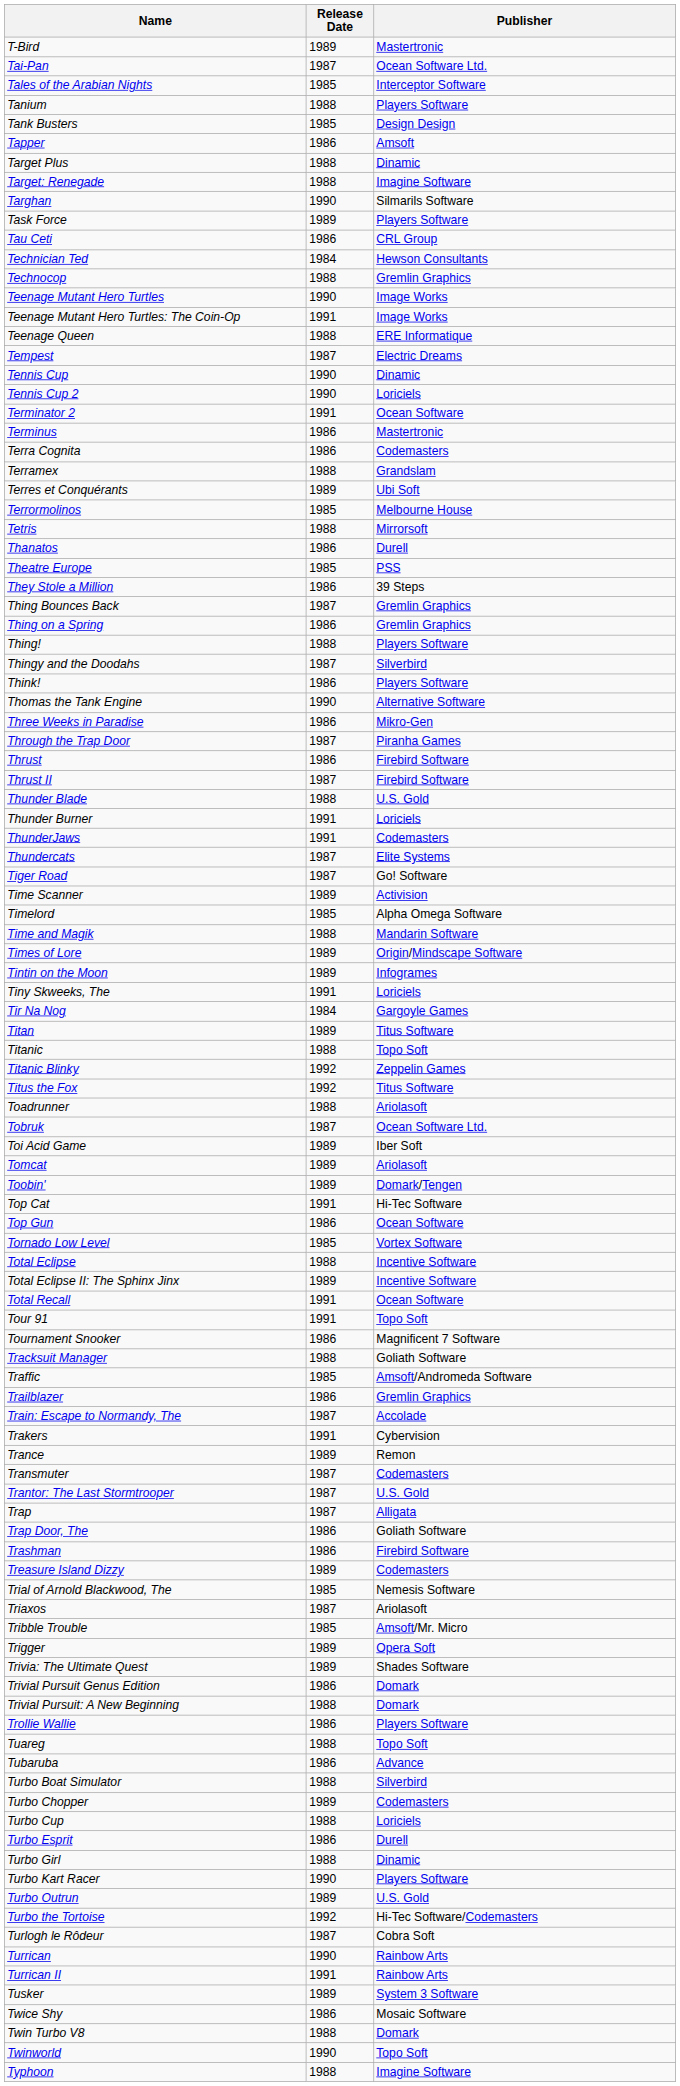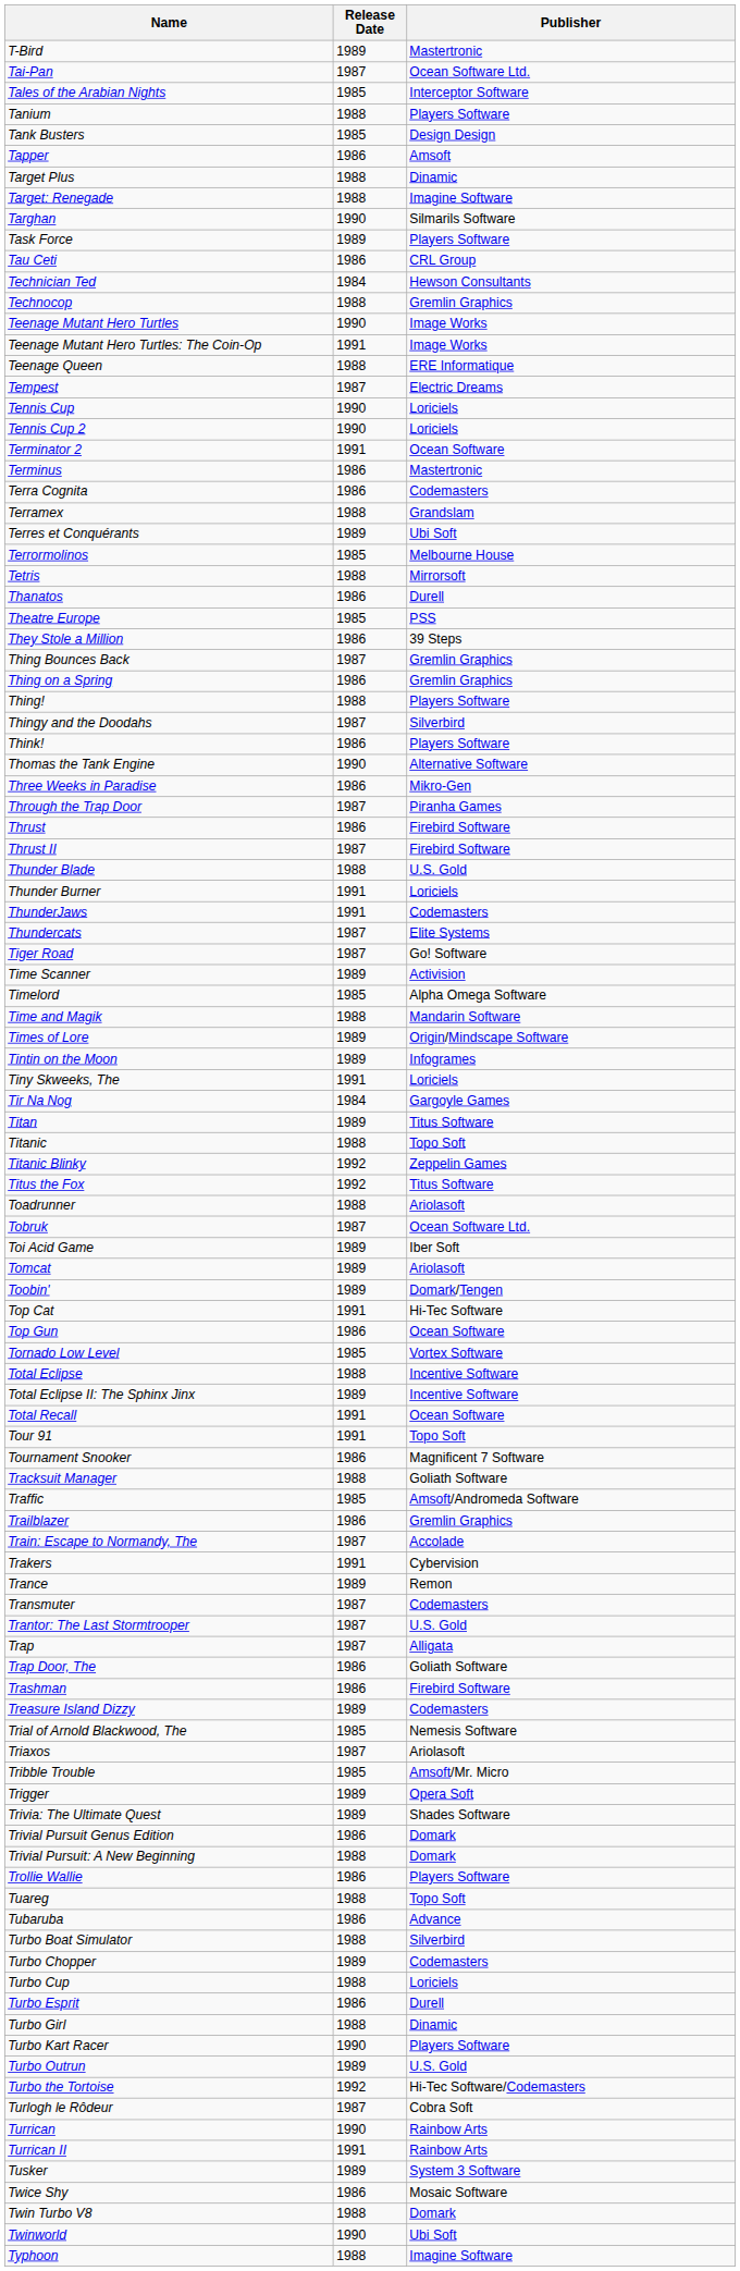 <table class="wikitable sortable" style="width:100%;">
 <tr>
 <th style="width:45%;">Name</th>
 <th style="width:10%;">Release Date</th>
 <th style="width:45%;">Publisher</th>
 </tr>
 <tr>
 <td><em>T-Bird</em></td>
 <td>1989</td>
 <td><a href='#'>Mastertronic</a></td>
 </tr>
 <tr>
 <td><em><a href='#'>Tai-Pan</a></em></td>
 <td>1987</td>
 <td><a href='#'>Ocean Software Ltd.</a></td>
 </tr>
 <tr>
 <td><em><a href='#'>Tales of the Arabian Nights</a></em></td>
 <td>1985</td>
 <td><a href='#'>Interceptor Software</a></td>
 </tr>
 <tr>
 <td><em>Tanium</em></td>
 <td>1988</td>
 <td><a href='#'>Players Software</a></td>
 </tr>
 <tr>
 <td><em>Tank Busters</em></td>
 <td>1985</td>
 <td><a href='#'>Design Design</a></td>
 </tr>
 <tr>
 <td><em><a href='#'>Tapper</a></em></td>
 <td>1986</td>
 <td><a href='#'>Amsoft</a></td>
 </tr>
 <tr>
 <td><em>Target Plus</em></td>
 <td>1988</td>
 <td><a href='#'>Dinamic</a></td>
 </tr>
 <tr>
 <td><em><a href='#'>Target: Renegade</a></em></td>
 <td>1988</td>
 <td><a href='#'>Imagine Software</a></td>
 </tr>
 <tr>
 <td><em><a href='#'>Targhan</a></em></td>
 <td>1990</td>
 <td>Silmarils Software</td>
 </tr>
 <tr>
 <td><em>Task Force</em></td>
 <td>1989</td>
 <td><a href='#'>Players Software</a></td>
 </tr>
 <tr>
 <td><em><a href='#'>Tau Ceti</a></em></td>
 <td>1986</td>
 <td><a href='#'>CRL Group</a></td>
 </tr>
 <tr>
 <td><em><a href='#'>Technician Ted</a></em></td>
 <td>1984</td>
 <td><a href='#'>Hewson Consultants</a></td>
 </tr>
 <tr>
 <td><em><a href='#'>Technocop</a></em></td>
 <td>1988</td>
 <td><a href='#'>Gremlin Graphics</a></td>
 </tr>
 <tr>
 <td><em><a href='#'>Teenage Mutant Hero Turtles</a></em></td>
 <td>1990</td>
 <td><a href='#'>Image Works</a></td>
 </tr>
 <tr>
 <td><em>Teenage Mutant Hero Turtles: The Coin-Op</em></td>
 <td>1991</td>
 <td><a href='#'>Image Works</a></td>
 </tr>
 <tr>
 <td><em>Teenage Queen</em></td>
 <td>1988</td>
 <td><a href='#'>ERE Informatique</a></td>
 </tr>
 <tr>
 <td><em><a href='#'>Tempest</a></em></td>
 <td>1987</td>
 <td><a href='#'>Electric Dreams</a></td>
 </tr>
 <tr>
 <td><em><a href='#'>Tennis Cup</a></em></td>
 <td>1990</td>
-<td><a href='#'>Dinamic</a></td>
+<td><a href='#'>Loriciels</a></td>
 </tr>
 <tr>
 <td><em><a href='#'>Tennis Cup 2</a></em></td>
 <td>1990</td>
 <td><a href='#'>Loriciels</a></td>
 </tr>
 <tr>
 <td><em><a href='#'>Terminator 2</a></em></td>
 <td>1991</td>
 <td><a href='#'>Ocean Software</a></td>
 </tr>
 <tr>
 <td><em><a href='#'>Terminus</a></em></td>
 <td>1986</td>
 <td><a href='#'>Mastertronic</a></td>
 </tr>
 <tr>
 <td><em>Terra Cognita</em></td>
 <td>1986</td>
 <td><a href='#'>Codemasters</a></td>
 </tr>
 <tr>
 <td><em>Terramex</em></td>
 <td>1988</td>
 <td><a href='#'>Grandslam</a></td>
 </tr>
 <tr>
 <td><em>Terres et Conquérants</em></td>
 <td>1989</td>
 <td><a href='#'>Ubi Soft</a></td>
 </tr>
 <tr>
 <td><em><a href='#'>Terrormolinos</a></em></td>
 <td>1985</td>
 <td><a href='#'>Melbourne House</a></td>
 </tr>
 <tr>
 <td><em><a href='#'>Tetris</a></em></td>
 <td>1988</td>
 <td><a href='#'>Mirrorsoft</a></td>
 </tr>
 <tr>
 <td><em><a href='#'>Thanatos</a></em></td>
 <td>1986</td>
 <td><a href='#'>Durell</a></td>
 </tr>
 <tr>
 <td><em><a href='#'>Theatre Europe</a></em></td>
 <td>1985</td>
 <td><a href='#'>PSS</a></td>
 </tr>
 <tr>
 <td><em><a href='#'>They Stole a Million</a></em></td>
 <td>1986</td>
 <td>39 Steps</td>
 </tr>
 <tr>
 <td><em>Thing Bounces Back</em></td>
 <td>1987</td>
 <td><a href='#'>Gremlin Graphics</a></td>
 </tr>
 <tr>
 <td><em><a href='#'>Thing on a Spring</a></em></td>
 <td>1986</td>
 <td><a href='#'>Gremlin Graphics</a></td>
 </tr>
 <tr>
 <td><em>Thing!</em></td>
 <td>1988</td>
 <td><a href='#'>Players Software</a></td>
 </tr>
 <tr>
 <td><em>Thingy and the Doodahs</em></td>
 <td>1987</td>
 <td><a href='#'>Silverbird</a></td>
 </tr>
 <tr>
 <td><em>Think!</em></td>
 <td>1986</td>
 <td><a href='#'>Players Software</a></td>
 </tr>
 <tr>
 <td><em>Thomas the Tank Engine</em></td>
 <td>1990</td>
 <td><a href='#'>Alternative Software</a></td>
 </tr>
 <tr>
 <td><em><a href='#'>Three Weeks in Paradise</a></em></td>
 <td>1986</td>
 <td><a href='#'>Mikro-Gen</a></td>
 </tr>
 <tr>
 <td><em><a href='#'>Through the Trap Door</a></em></td>
 <td>1987</td>
 <td><a href='#'>Piranha Games</a></td>
 </tr>
 <tr>
 <td><em><a href='#'>Thrust</a></em></td>
 <td>1986</td>
 <td><a href='#'>Firebird Software</a></td>
 </tr>
 <tr>
 <td><em><a href='#'>Thrust II</a></em></td>
 <td>1987</td>
 <td><a href='#'>Firebird Software</a></td>
 </tr>
 <tr>
 <td><em><a href='#'>Thunder Blade</a></em></td>
 <td>1988</td>
 <td><a href='#'>U.S. Gold</a></td>
 </tr>
 <tr>
 <td><em>Thunder Burner</em></td>
 <td>1991</td>
 <td><a href='#'>Loriciels</a></td>
 </tr>
 <tr>
 <td><em><a href='#'>ThunderJaws</a></em></td>
 <td>1991</td>
 <td><a href='#'>Codemasters</a></td>
 </tr>
 <tr>
 <td><em><a href='#'>Thundercats</a></em></td>
 <td>1987</td>
 <td><a href='#'>Elite Systems</a></td>
 </tr>
 <tr>
 <td><em><a href='#'>Tiger Road</a></em></td>
 <td>1987</td>
 <td>Go! Software</td>
 </tr>
 <tr>
 <td><em>Time Scanner</em></td>
 <td>1989</td>
 <td><a href='#'>Activision</a></td>
 </tr>
 <tr>
 <td><em>Timelord</em></td>
 <td>1985</td>
 <td>Alpha Omega Software</td>
 </tr>
 <tr>
 <td><em><a href='#'>Time and Magik</a></em></td>
 <td>1988</td>
 <td><a href='#'>Mandarin Software</a></td>
 </tr>
 <tr>
 <td><em><a href='#'>Times of Lore</a></em></td>
 <td>1989</td>
 <td><a href='#'>Origin</a>/<a href='#'>Mindscape Software</a></td>
 </tr>
 <tr>
 <td><em><a href='#'>Tintin on the Moon</a></em></td>
 <td>1989</td>
 <td><a href='#'>Infogrames</a></td>
 </tr>
 <tr>
 <td><em>Tiny Skweeks, The</em></td>
 <td>1991</td>
 <td><a href='#'>Loriciels</a></td>
 </tr>
 <tr>
 <td><em><a href='#'>Tir Na Nog</a></em></td>
 <td>1984</td>
 <td><a href='#'>Gargoyle Games</a></td>
 </tr>
 <tr>
 <td><em><a href='#'>Titan</a></em></td>
 <td>1989</td>
 <td><a href='#'>Titus Software</a></td>
 </tr>
 <tr>
 <td><em>Titanic</em></td>
 <td>1988</td>
 <td><a href='#'>Topo Soft</a></td>
 </tr>
 <tr>
 <td><em><a href='#'>Titanic Blinky</a></em></td>
 <td>1992</td>
 <td><a href='#'>Zeppelin Games</a></td>
 </tr>
 <tr>
 <td><em><a href='#'>Titus the Fox</a></em></td>
 <td>1992</td>
 <td><a href='#'>Titus Software</a></td>
 </tr>
 <tr>
 <td><em>Toadrunner</em></td>
 <td>1988</td>
 <td><a href='#'>Ariolasoft</a></td>
 </tr>
 <tr>
 <td><em><a href='#'>Tobruk</a></em></td>
 <td>1987</td>
 <td><a href='#'>Ocean Software Ltd.</a></td>
 </tr>
 <tr>
 <td><em>Toi Acid Game</em></td>
 <td>1989</td>
 <td>Iber Soft</td>
 </tr>
 <tr>
 <td><em><a href='#'>Tomcat</a></em></td>
 <td>1989</td>
 <td><a href='#'>Ariolasoft</a></td>
 </tr>
 <tr>
 <td><em><a href='#'>Toobin'</a></em></td>
 <td>1989</td>
 <td><a href='#'>Domark</a>/<a href='#'>Tengen</a></td>
 </tr>
 <tr>
 <td><em>Top Cat</em></td>
 <td>1991</td>
 <td>Hi-Tec Software</td>
 </tr>
 <tr>
 <td><em><a href='#'>Top Gun</a></em></td>
 <td>1986</td>
 <td><a href='#'>Ocean Software</a></td>
 </tr>
 <tr>
 <td><em><a href='#'>Tornado Low Level</a></em></td>
 <td>1985</td>
 <td><a href='#'>Vortex Software</a></td>
 </tr>
 <tr>
 <td><em><a href='#'>Total Eclipse</a></em></td>
 <td>1988</td>
 <td><a href='#'>Incentive Software</a></td>
 </tr>
 <tr>
 <td><em>Total Eclipse II: The Sphinx Jinx</em></td>
 <td>1989</td>
 <td><a href='#'>Incentive Software</a></td>
 </tr>
 <tr>
 <td><em><a href='#'>Total Recall</a></em></td>
 <td>1991</td>
 <td><a href='#'>Ocean Software</a></td>
 </tr>
 <tr>
 <td><em>Tour 91</em></td>
 <td>1991</td>
 <td><a href='#'>Topo Soft</a></td>
 </tr>
 <tr>
 <td><em>Tournament Snooker</em></td>
 <td>1986</td>
 <td>Magnificent 7 Software</td>
 </tr>
 <tr>
 <td><em><a href='#'>Tracksuit Manager</a></em></td>
 <td>1988</td>
 <td>Goliath Software</td>
 </tr>
 <tr>
 <td><em>Traffic</em></td>
 <td>1985</td>
 <td><a href='#'>Amsoft</a>/Andromeda Software</td>
 </tr>
 <tr>
 <td><em><a href='#'>Trailblazer</a></em></td>
 <td>1986</td>
 <td><a href='#'>Gremlin Graphics</a></td>
 </tr>
 <tr>
 <td><em><a href='#'>Train: Escape to Normandy, The</a></em></td>
 <td>1987</td>
 <td><a href='#'>Accolade</a></td>
 </tr>
 <tr>
 <td><em>Trakers</em></td>
 <td>1991</td>
 <td>Cybervision</td>
 </tr>
 <tr>
 <td><em>Trance</em></td>
 <td>1989</td>
 <td>Remon</td>
 </tr>
 <tr>
 <td><em>Transmuter</em></td>
 <td>1987</td>
 <td><a href='#'>Codemasters</a></td>
 </tr>
 <tr>
 <td><em><a href='#'>Trantor: The Last Stormtrooper</a></em></td>
 <td>1987</td>
 <td><a href='#'>U.S. Gold</a></td>
 </tr>
 <tr>
 <td><em>Trap</em></td>
 <td>1987</td>
 <td><a href='#'>Alligata</a></td>
 </tr>
 <tr>
 <td><em><a href='#'>Trap Door, The</a></em></td>
 <td>1986</td>
 <td>Goliath Software</td>
 </tr>
 <tr>
 <td><em><a href='#'>Trashman</a></em></td>
 <td>1986</td>
 <td><a href='#'>Firebird Software</a></td>
 </tr>
 <tr>
 <td><em><a href='#'>Treasure Island Dizzy</a></em></td>
 <td>1989</td>
 <td><a href='#'>Codemasters</a></td>
 </tr>
 <tr>
 <td><em>Trial of Arnold Blackwood, The</em></td>
 <td>1985</td>
 <td>Nemesis Software</td>
 </tr>
 <tr>
 <td><em>Triaxos</em></td>
 <td>1987</td>
 <td>Ariolasoft</td>
 </tr>
 <tr>
 <td><em>Tribble Trouble</em></td>
 <td>1985</td>
 <td><a href='#'>Amsoft</a>/Mr. Micro</td>
 </tr>
 <tr>
 <td><em>Trigger</em></td>
 <td>1989</td>
 <td><a href='#'>Opera Soft</a></td>
 </tr>
 <tr>
 <td><em>Trivia: The Ultimate Quest</em></td>
 <td>1989</td>
 <td>Shades Software</td>
 </tr>
 <tr>
 <td><em>Trivial Pursuit Genus Edition</em></td>
 <td>1986</td>
 <td><a href='#'>Domark</a></td>
 </tr>
 <tr>
 <td><em>Trivial Pursuit: A New Beginning</em></td>
 <td>1988</td>
 <td><a href='#'>Domark</a></td>
 </tr>
 <tr>
 <td><em><a href='#'>Trollie Wallie</a></em></td>
 <td>1986</td>
 <td><a href='#'>Players Software</a></td>
 </tr>
 <tr>
 <td><em>Tuareg</em></td>
 <td>1988</td>
 <td><a href='#'>Topo Soft</a></td>
 </tr>
 <tr>
 <td><em>Tubaruba</em></td>
 <td>1986</td>
 <td><a href='#'>Advance</a></td>
 </tr>
 <tr>
 <td><em>Turbo Boat Simulator</em></td>
 <td>1988</td>
 <td><a href='#'>Silverbird</a></td>
 </tr>
 <tr>
 <td><em>Turbo Chopper</em></td>
 <td>1989</td>
 <td><a href='#'>Codemasters</a></td>
 </tr>
 <tr>
 <td><em>Turbo Cup</em></td>
 <td>1988</td>
 <td><a href='#'>Loriciels</a></td>
 </tr>
 <tr>
 <td><em><a href='#'>Turbo Esprit</a></em></td>
 <td>1986</td>
 <td><a href='#'>Durell</a></td>
 </tr>
 <tr>
 <td><em>Turbo Girl</em></td>
 <td>1988</td>
 <td><a href='#'>Dinamic</a></td>
 </tr>
 <tr>
 <td><em>Turbo Kart Racer</em></td>
 <td>1990</td>
 <td><a href='#'>Players Software</a></td>
 </tr>
 <tr>
 <td><em><a href='#'>Turbo Outrun</a></em></td>
 <td>1989</td>
 <td><a href='#'>U.S. Gold</a></td>
 </tr>
 <tr>
 <td><em><a href='#'>Turbo the Tortoise</a></em></td>
 <td>1992</td>
 <td>Hi-Tec Software/<a href='#'>Codemasters</a></td>
 </tr>
 <tr>
 <td><em>Turlogh le Rôdeur</em></td>
 <td>1987</td>
 <td>Cobra Soft</td>
 </tr>
 <tr>
 <td><em><a href='#'>Turrican</a></em></td>
 <td>1990</td>
 <td><a href='#'>Rainbow Arts</a></td>
 </tr>
 <tr>
 <td><em><a href='#'>Turrican II</a></em></td>
 <td>1991</td>
 <td><a href='#'>Rainbow Arts</a></td>
 </tr>
 <tr>
 <td><em>Tusker</em></td>
 <td>1989</td>
 <td><a href='#'>System 3 Software</a></td>
 </tr>
 <tr>
 <td><em>Twice Shy</em></td>
 <td>1986</td>
 <td>Mosaic Software</td>
 </tr>
 <tr>
 <td><em>Twin Turbo V8</em></td>
 <td>1988</td>
 <td><a href='#'>Domark</a></td>
 </tr>
 <tr>
 <td><em><a href='#'>Twinworld</a></em></td>
 <td>1990</td>
-<td><a href='#'>Topo Soft</a></td>
+<td><a href='#'>Ubi Soft</a></td>
 </tr>
 <tr>
 <td><em><a href='#'>Typhoon</a></em></td>
 <td>1988</td>
 <td><a href='#'>Imagine Software</a></td>
 </tr>
 </table>
